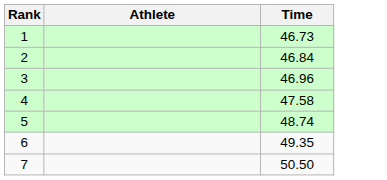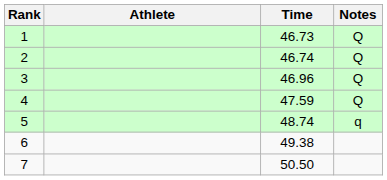 <table class="wikitable" style="text-align:center">
 <tr>
 <th width=40>Rank</th>
 <th width=250>Athlete</th>
 <th width=80>Time</th>
+<th width=50>Notes</th>
 </tr>
 <tr bgcolor="ccffcc">
 <td>1</td>
 <td align=left></td>
 <td>46.73</td>
+<td>Q</td>
 </tr>
 <tr bgcolor="ccffcc">
 <td>2</td>
 <td align=left></td>
-<td>46.84</td>
+<td>46.74</td>
+<td>Q</td>
 </tr>
 <tr bgcolor="ccffcc">
 <td>3</td>
 <td align=left></td>
 <td>46.96</td>
+<td>Q</td>
 </tr>
 <tr bgcolor="ccffcc">
 <td>4</td>
 <td align=left></td>
-<td>47.58</td>
+<td>47.59</td>
+<td>Q</td>
 </tr>
 <tr bgcolor="ccffcc">
 <td>5</td>
 <td align=left></td>
 <td>48.74</td>
+<td>q</td>
 </tr>
 <tr>
 <td>6</td>
 <td align=left></td>
-<td>49.35</td>
+<td>49.38</td>
+<td></td>
 </tr>
 <tr>
 <td>7</td>
 <td align=left></td>
 <td>50.50</td>
+<td></td>
 </tr>
 </table>
